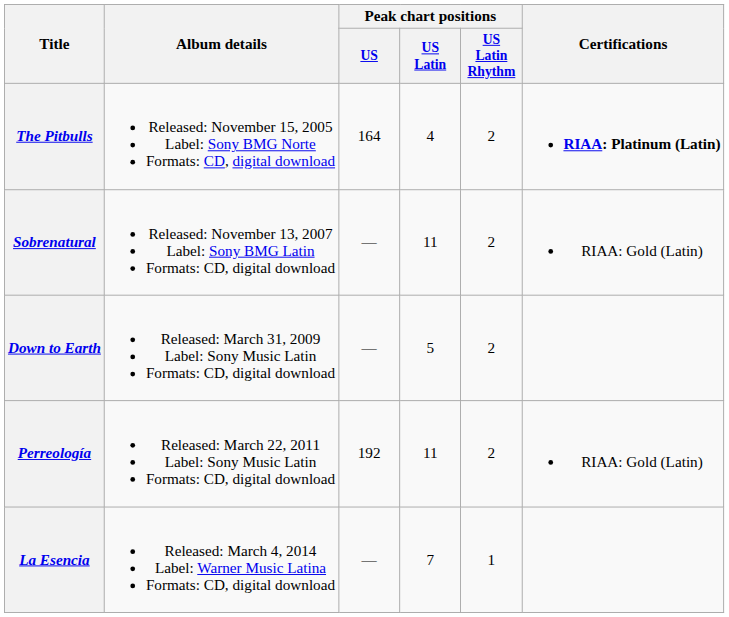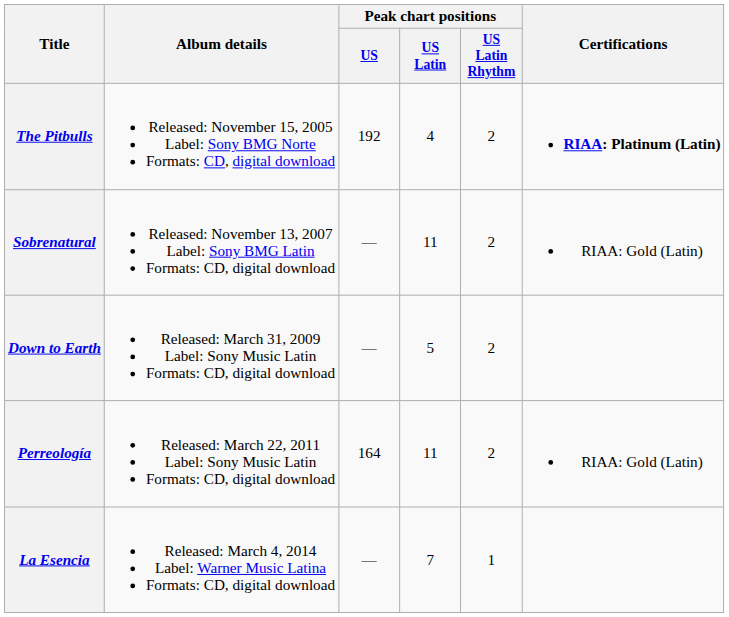 <table class="wikitable plainrowheaders" style="text-align:center;">
 <tr>
 <th rowspan="2">Title</th>
 <th rowspan="2">Album details</th>
 <th colspan="3">Peak chart positions</th>
 <th rowspan="2">Certifications</th>
 </tr>
 <tr>
 <th style="width:4em;font-size:90%"><a href='#'>US</a></th>
 <th style="width:4em;font-size:90%"><a href='#'>US<br>Latin</a></th>
 <th style="width:4em;font-size:90%"><a href='#'>US<br>Latin<br>Rhythm</a></th>
 </tr>
 <tr>
 <th scope="row"><em><a href='#'>The Pitbulls</a></em></th>
 <td><br><ul><li>Released: November 15, 2005</li><li>Label: <a href='#'>Sony BMG Norte</a></li><li>Formats: <a href='#'>CD</a>, <a href='#'>digital download</a></li></ul></td>
-<td>164</td>
+<td>192</td>
 <td>4</td>
 <td>2</td>
 <td><strong><br><ul><li><a href='#'>RIAA</a>: Platinum (Latin)</li></ul></strong></td>
 </tr>
 <tr>
 <th scope="row"><em><a href='#'>Sobrenatural</a></em></th>
 <td><br><ul><li>Released: November 13, 2007</li><li>Label: <a href='#'>Sony BMG Latin</a></li><li>Formats: CD, digital download</li></ul></td>
 <td>—</td>
 <td>11</td>
 <td>2</td>
 <td><br><ul><li>RIAA: Gold (Latin)</li></ul></td>
 </tr>
 <tr>
 <th scope="row"><em><a href='#'>Down to Earth</a></em></th>
 <td><br><ul><li>Released: March 31, 2009</li><li>Label: Sony Music Latin</li><li>Formats: CD, digital download</li></ul></td>
 <td>—</td>
 <td>5</td>
 <td>2</td>
 <td></td>
 </tr>
 <tr>
 <th scope="row"><em><a href='#'>Perreología</a></em></th>
 <td><br><ul><li>Released: March 22, 2011</li><li>Label: Sony Music Latin</li><li>Formats: CD, digital download</li></ul></td>
-<td>192</td>
+<td>164</td>
 <td>11</td>
 <td>2</td>
 <td><br><ul><li>RIAA: Gold (Latin)</li></ul></td>
 </tr>
 <tr>
 <th scope="row"><em><a href='#'>La Esencia</a></em></th>
 <td><br><ul><li>Released: March 4, 2014</li><li>Label: <a href='#'>Warner Music Latina</a></li><li>Formats: CD, digital download</li></ul></td>
 <td>—</td>
 <td>7</td>
 <td>1</td>
 <td></td>
 </tr>
 </table>
